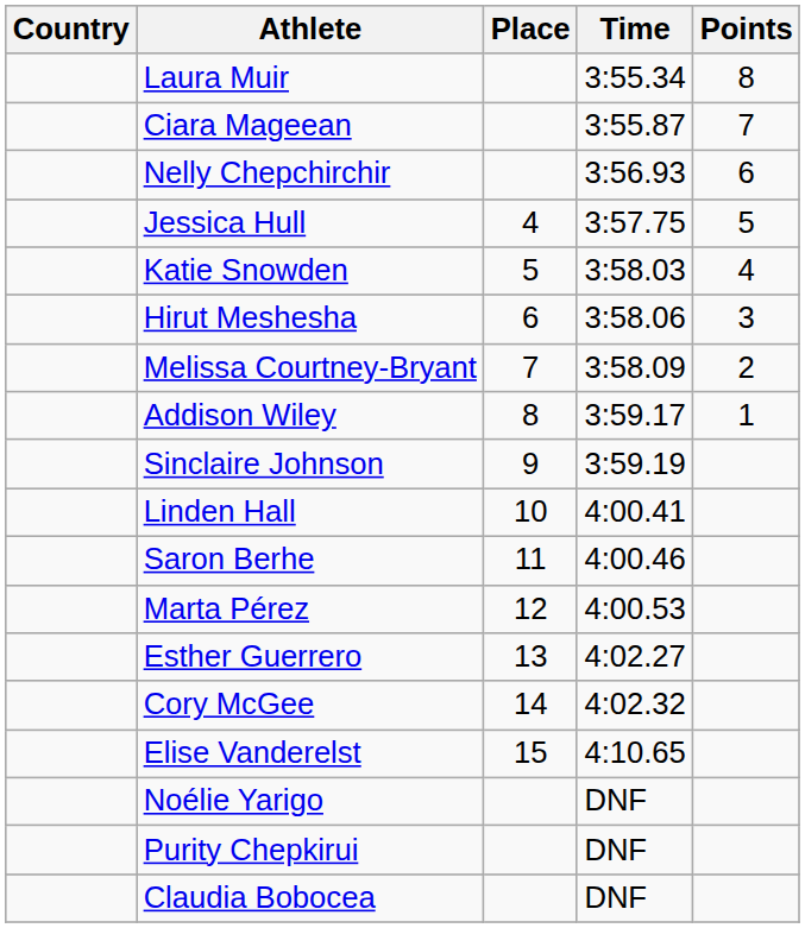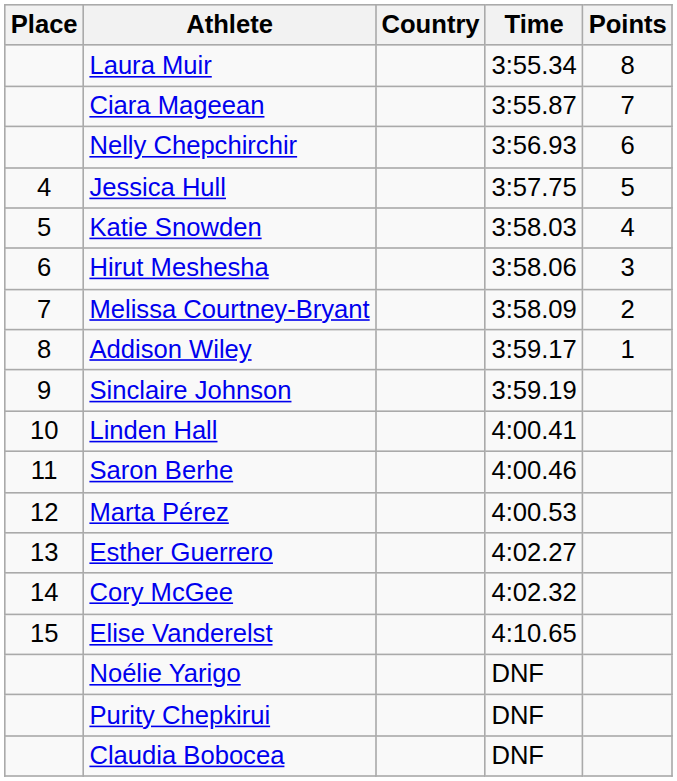 <table class="wikitable">
 <tr>
+<th>Place</th>
+<th>Athlete</th>
 <th>Country</th>
-<th>Athlete</th>
-<th>Place</th>
 <th>Time</th>
 <th>Points</th>
 </tr>
 <tr>
+<td align=center></td>
+<td><a href='#'>Laura Muir</a></td>
 <td></td>
-<td><a href='#'>Laura Muir</a></td>
-<td align=center></td>
 <td>3:55.34</td>
 <td align=center>8</td>
 </tr>
 <tr>
+<td align=center></td>
+<td><a href='#'>Ciara Mageean</a></td>
 <td></td>
-<td><a href='#'>Ciara Mageean</a></td>
-<td align=center></td>
 <td>3:55.87</td>
 <td align=center>7</td>
 </tr>
 <tr>
+<td align=center></td>
+<td><a href='#'>Nelly Chepchirchir</a></td>
 <td></td>
-<td><a href='#'>Nelly Chepchirchir</a></td>
-<td align=center></td>
 <td>3:56.93</td>
 <td align=center>6</td>
 </tr>
 <tr>
+<td align=center>4</td>
+<td><a href='#'>Jessica Hull</a></td>
 <td></td>
-<td><a href='#'>Jessica Hull</a></td>
-<td align=center>4</td>
 <td>3:57.75</td>
 <td align=center>5</td>
 </tr>
 <tr>
+<td align=center>5</td>
+<td><a href='#'>Katie Snowden</a></td>
 <td></td>
-<td><a href='#'>Katie Snowden</a></td>
-<td align=center>5</td>
 <td>3:58.03</td>
 <td align=center>4</td>
 </tr>
 <tr>
+<td align=center>6</td>
+<td><a href='#'>Hirut Meshesha</a></td>
 <td></td>
-<td><a href='#'>Hirut Meshesha</a></td>
-<td align=center>6</td>
 <td>3:58.06</td>
 <td align=center>3</td>
 </tr>
 <tr>
+<td align=center>7</td>
+<td><a href='#'>Melissa Courtney-Bryant</a></td>
 <td></td>
-<td><a href='#'>Melissa Courtney-Bryant</a></td>
-<td align=center>7</td>
 <td>3:58.09</td>
 <td align=center>2</td>
 </tr>
 <tr>
+<td align=center>8</td>
+<td><a href='#'>Addison Wiley</a></td>
 <td></td>
-<td><a href='#'>Addison Wiley</a></td>
-<td align=center>8</td>
 <td>3:59.17</td>
 <td align=center>1</td>
 </tr>
 <tr>
+<td align=center>9</td>
+<td><a href='#'>Sinclaire Johnson</a></td>
 <td></td>
-<td><a href='#'>Sinclaire Johnson</a></td>
-<td align=center>9</td>
 <td>3:59.19</td>
 <td align=center></td>
 </tr>
 <tr>
+<td align=center>10</td>
+<td><a href='#'>Linden Hall</a></td>
 <td></td>
-<td><a href='#'>Linden Hall</a></td>
-<td align=center>10</td>
 <td>4:00.41</td>
 <td align=center></td>
 </tr>
 <tr>
+<td align=center>11</td>
+<td><a href='#'>Saron Berhe</a></td>
 <td></td>
-<td><a href='#'>Saron Berhe</a></td>
-<td align=center>11</td>
 <td>4:00.46</td>
 <td align=center></td>
 </tr>
 <tr>
+<td align=center>12</td>
+<td><a href='#'>Marta Pérez</a></td>
 <td></td>
-<td><a href='#'>Marta Pérez</a></td>
-<td align=center>12</td>
 <td>4:00.53</td>
 <td align=center></td>
 </tr>
 <tr>
+<td align=center>13</td>
+<td><a href='#'>Esther Guerrero</a></td>
 <td></td>
-<td><a href='#'>Esther Guerrero</a></td>
-<td align=center>13</td>
 <td>4:02.27</td>
 <td align=center></td>
 </tr>
 <tr>
+<td align=center>14</td>
+<td><a href='#'>Cory McGee</a></td>
 <td></td>
-<td><a href='#'>Cory McGee</a></td>
-<td align=center>14</td>
 <td>4:02.32</td>
 <td align=center></td>
 </tr>
 <tr>
+<td align=center>15</td>
+<td><a href='#'>Elise Vanderelst</a></td>
 <td></td>
-<td><a href='#'>Elise Vanderelst</a></td>
-<td align=center>15</td>
 <td>4:10.65</td>
 <td align=center></td>
 </tr>
 <tr>
+<td align=center></td>
+<td><a href='#'>Noélie Yarigo</a></td>
 <td></td>
-<td><a href='#'>Noélie Yarigo</a></td>
-<td align=center></td>
 <td>DNF</td>
 <td align=center></td>
 </tr>
 <tr>
+<td align=center></td>
+<td><a href='#'>Purity Chepkirui</a></td>
 <td></td>
-<td><a href='#'>Purity Chepkirui</a></td>
-<td align=center></td>
 <td>DNF</td>
 <td align=center></td>
 </tr>
 <tr>
+<td align=center></td>
+<td><a href='#'>Claudia Bobocea</a></td>
 <td></td>
-<td><a href='#'>Claudia Bobocea</a></td>
-<td align=center></td>
 <td>DNF</td>
 <td align=center></td>
 </tr>
 </table>
